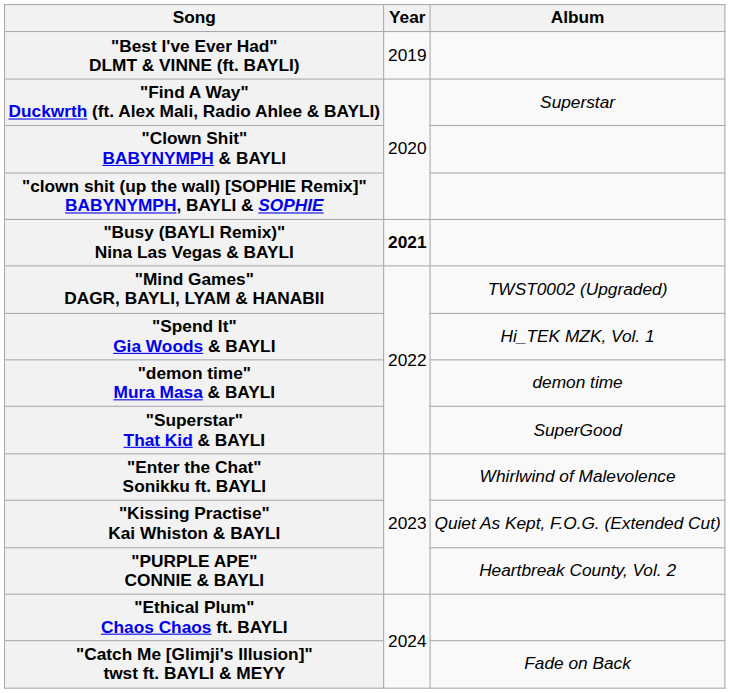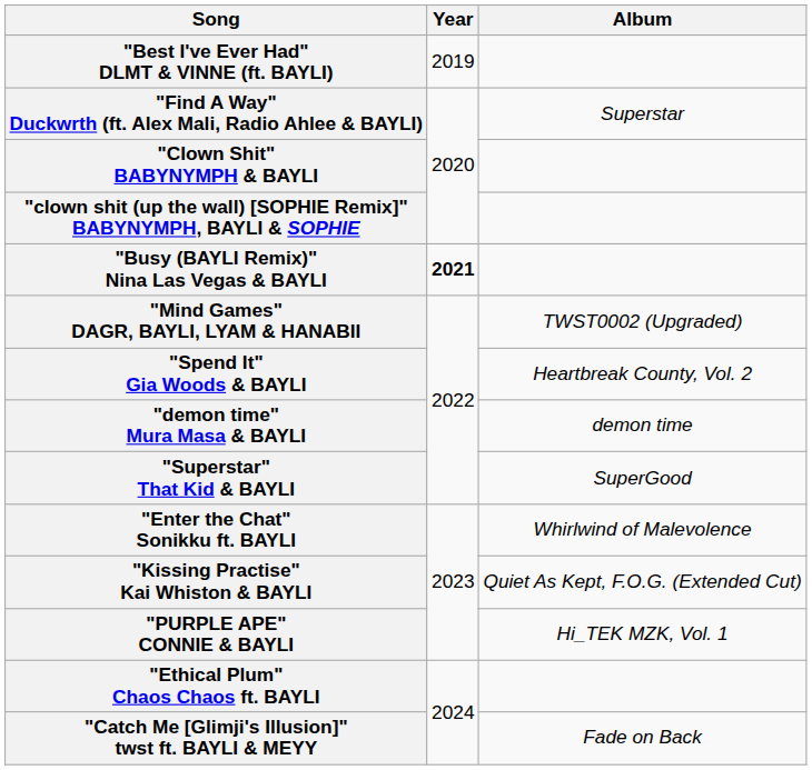 <table class="wikitable plainrowheaders" style="text-align:center;" border="1">
 <tr>
 <th scope="col">Song</th>
 <th scope="col">Year</th>
 <th scope="col">Album</th>
 </tr>
 <tr>
 <th scope="row">"Best I've Ever Had" <br><span>DLMT & VINNE (ft. BAYLI)</span></th>
 <td>2019</td>
 <td></td>
 </tr>
 <tr>
 <th scope="row">"Find A Way" <br><span><a href='#'>Duckwrth</a> (ft. Alex Mali, Radio Ahlee & BAYLI)</span></th>
 <td align = "center" rowspan="3">2020</td>
 <td><em>Superstar</em></td>
 </tr>
 <tr>
 <th scope="row">"Clown Shit" <br><span><a href='#'>BABYNYMPH</a> & BAYLI</span></th>
 <td></td>
 </tr>
 <tr>
 <th scope="row">"clown shit (up the wall) [SOPHIE Remix]" <br><span><a href='#'>BABYNYMPH</a>, BAYLI & <em><a href='#'>SOPHIE</a></em></span></th>
 <td></td>
 </tr>
 <tr>
 <th scope="row">"Busy (BAYLI Remix)" <br><span>Nina Las Vegas & BAYLI</span></th>
 <td><strong>2021</strong></td>
 <td></td>
 </tr>
 <tr>
 <th scope="row">"Mind Games" <br><span>DAGR, BAYLI, LYAM & HANABII</span></th>
 <td align = "center" rowspan="4">2022</td>
 <td><em>TWST0002 (Upgraded)</em></td>
 </tr>
 <tr>
 <th scope="row">"Spend It" <br><span><a href='#'>Gia Woods</a> & BAYLI</span></th>
-<td><em>Hi_TEK MZK, Vol. 1</em></td>
+<td><em>Heartbreak County, Vol. 2</em></td>
 </tr>
 <tr>
 <th scope="row">"demon time" <br><span><a href='#'>Mura Masa</a> & BAYLI</span></th>
 <td><em>demon time</em></td>
 </tr>
 <tr>
 <th scope="row">"Superstar" <br><span><a href='#'>That Kid</a> & BAYLI</span></th>
 <td><em>SuperGood</em></td>
 </tr>
 <tr>
 <th scope="row">"Enter the Chat" <br><span>Sonikku ft. BAYLI</span></th>
 <td align = "center" rowspan="3">2023</td>
 <td><em>Whirlwind of Malevolence</em></td>
 </tr>
 <tr>
 <th scope="row">"Kissing Practise" <br><span>Kai Whiston & BAYLI</span></th>
 <td><em>Quiet As Kept, F.O.G. (Extended Cut)</em></td>
 </tr>
 <tr>
 <th scope="row">"PURPLE APE" <br><span>CONNIE & BAYLI</span></th>
-<td><em>Heartbreak County, Vol. 2</em></td>
+<td><em>Hi_TEK MZK, Vol. 1</em></td>
 </tr>
 <tr>
 <th scope="row">"Ethical Plum" <br><span><a href='#'>Chaos Chaos</a> ft. BAYLI </span></th>
 <td align = "center" rowspan="3">2024</td>
 <td></td>
 </tr>
 <tr>
 <th scope="row">"Catch Me [Glimji's Illusion]" <br><span>twst ft. BAYLI & MEYY</span></th>
 <td><em>Fade on Back</em></td>
 </tr>
 </table>
